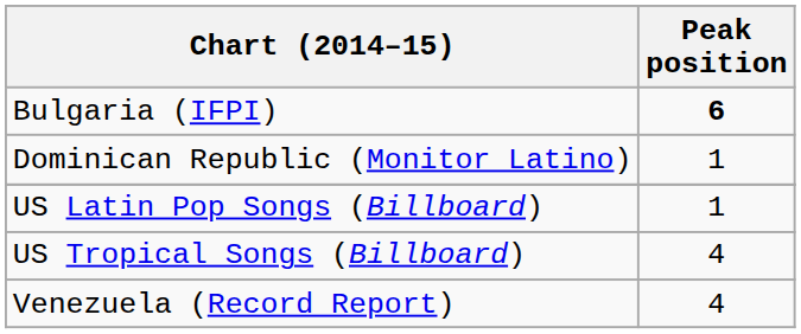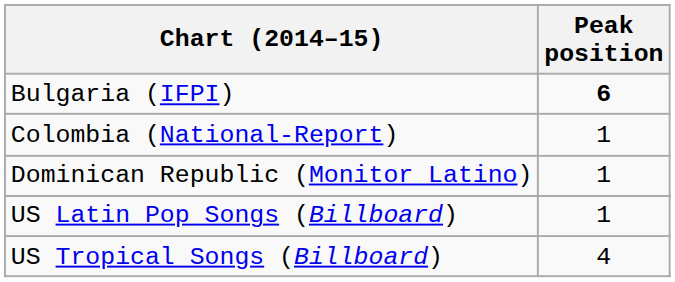 <table class="wikitable sortable">
 <tr>
 <th>Chart (2014–15)</th>
 <th>Peak<br>position</th>
 </tr>
 <tr>
 <td>Bulgaria (<a href='#'>IFPI</a>)</td>
 <td align="center"><strong>6</strong></td>
+</tr>
+<tr>
+<td>Colombia (<a href='#'>National-Report</a>)</td>
+<td align="center">1</td>
 </tr>
 <tr>
 <td>Dominican Republic (<a href='#'>Monitor Latino</a>)</td>
 <td align="center">1</td>
 </tr>
 <tr>
 </tr>
 <tr>
 </tr>
 <tr>
 </tr>
 <tr>
 </tr>
 <tr>
 <td>US <a href='#'>Latin Pop Songs</a> (<em><a href='#'>Billboard</a></em>)</td>
 <td style="text-align:center;">1</td>
 </tr>
 <tr>
 <td>US <a href='#'>Tropical Songs</a> (<em><a href='#'>Billboard</a></em>)</td>
 <td style="text-align:center;">4</td>
 </tr>
-<tr>
-<td>Venezuela (<a href='#'>Record Report</a>)</td>
-<td align="center">4</td>
-</tr>
 </table>
